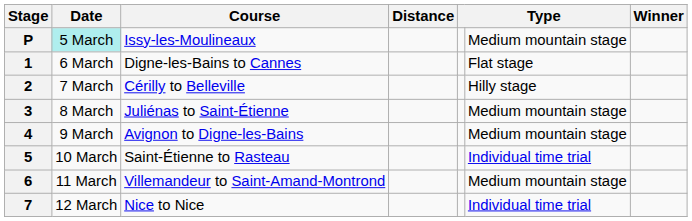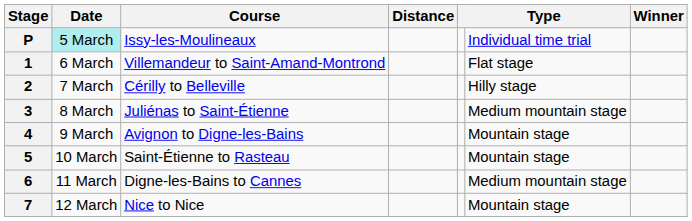 <table class="wikitable">
 <tr>
 <th scope="col">Stage</th>
 <th scope="col">Date</th>
 <th scope="col">Course</th>
 <th scope="col">Distance</th>
 <th scope="col" colspan="2">Type</th>
 <th scope=col>Winner</th>
 </tr>
 <tr>
 <th scope="row" style="text-align:center;">P</th>
 <td style="background: paleturquoise; text-align:center;">5 March</td>
 <td><a href='#'>Issy-les-Moulineaux</a></td>
 <td style="text-align:center;"></td>
 <td></td>
-<td>Medium mountain stage</td>
+<td><a href='#'>Individual time trial</a></td>
 <td></td>
 </tr>
 <tr>
 <th scope="row" style="text-align:center;">1</th>
 <td style="text-align:center;">6 March</td>
-<td>Digne-les-Bains to <a href='#'>Cannes</a></td>
+<td><a href='#'>Villemandeur</a> to <a href='#'>Saint-Amand-Montrond</a></td>
 <td style="text-align:center;"></td>
 <td></td>
 <td>Flat stage</td>
 <td></td>
 </tr>
 <tr>
 <th scope="row" style="text-align:center;">2</th>
 <td style="text-align:center;">7 March</td>
 <td><a href='#'>Cérilly</a> to <a href='#'>Belleville</a></td>
 <td style="text-align:center;"></td>
 <td></td>
 <td>Hilly stage</td>
 <td></td>
 </tr>
 <tr>
 <th scope="row" style="text-align:center;">3</th>
 <td style="text-align:center;">8 March</td>
 <td><a href='#'>Juliénas</a> to <a href='#'>Saint-Étienne</a></td>
 <td style="text-align:center;"></td>
 <td></td>
 <td>Medium mountain stage</td>
 <td></td>
 </tr>
 <tr>
 <th scope="row" style="text-align:center;">4</th>
 <td style="text-align:center;">9 March</td>
 <td><a href='#'>Avignon</a> to <a href='#'>Digne-les-Bains</a></td>
 <td style="text-align:center;"></td>
 <td></td>
-<td>Medium mountain stage</td>
+<td>Mountain stage</td>
 <td></td>
 </tr>
 <tr>
 <th scope="row" style="text-align:center;">5</th>
 <td style="text-align:center;">10 March</td>
 <td>Saint-Étienne to <a href='#'>Rasteau</a></td>
 <td style="text-align:center;"></td>
 <td></td>
-<td><a href='#'>Individual time trial</a></td>
+<td>Mountain stage</td>
 <td></td>
 </tr>
 <tr>
 <th scope="row" style="text-align:center;">6</th>
 <td style="text-align:center;">11 March</td>
-<td><a href='#'>Villemandeur</a> to <a href='#'>Saint-Amand-Montrond</a></td>
+<td>Digne-les-Bains to <a href='#'>Cannes</a></td>
 <td style="text-align:center;"></td>
 <td></td>
 <td>Medium mountain stage</td>
 <td></td>
 </tr>
 <tr>
 <th scope="row" style="text-align:center;">7</th>
 <td style="text-align:center;">12 March</td>
 <td><a href='#'>Nice</a> to Nice</td>
 <td style="text-align:center;"></td>
 <td></td>
-<td><a href='#'>Individual time trial</a></td>
+<td>Mountain stage</td>
 <td></td>
 </tr>
 </table>
